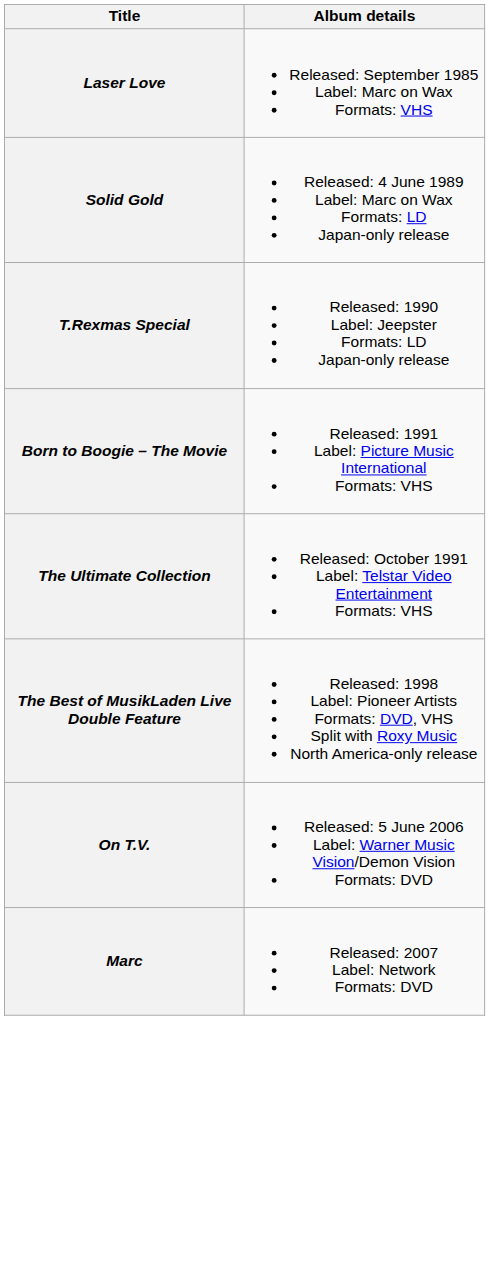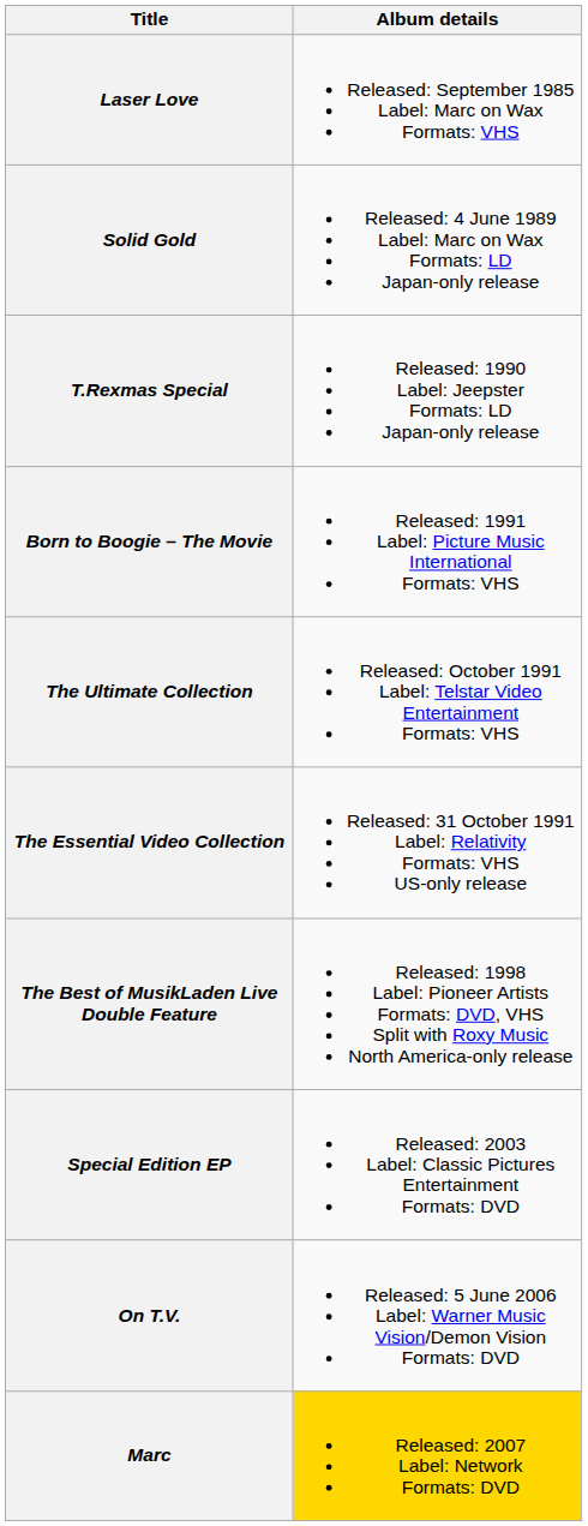 <table class="wikitable plainrowheaders" style="text-align:center;">
 <tr>
 <th scope="col" style="width:15em;">Title</th>
 <th scope="col" style="width:15em;">Album details</th>
 </tr>
 <tr>
 <th scope="row"><em>Laser Love</em></th>
 <td><br><ul><li>Released: September 1985</li><li>Label: Marc on Wax</li><li>Formats: <a href='#'>VHS</a></li></ul></td>
 </tr>
 <tr>
 <th scope="row"><em>Solid Gold</em></th>
 <td><br><ul><li>Released: 4 June 1989</li><li>Label: Marc on Wax</li><li>Formats: <a href='#'>LD</a></li><li>Japan-only release</li></ul></td>
 </tr>
 <tr>
 <th scope="row"><em>T.Rexmas Special</em></th>
 <td><br><ul><li>Released: 1990</li><li>Label: Jeepster</li><li>Formats: LD</li><li>Japan-only release</li></ul></td>
 </tr>
 <tr>
 <th scope="row"><em>Born to Boogie – The Movie</em></th>
 <td><br><ul><li>Released: 1991</li><li>Label: <a href='#'>Picture Music International</a></li><li>Formats: VHS</li></ul></td>
 </tr>
 <tr>
 <th scope="row"><em>The Ultimate Collection</em></th>
 <td><br><ul><li>Released: October 1991</li><li>Label: <a href='#'>Telstar Video Entertainment</a></li><li>Formats: VHS</li></ul></td>
 </tr>
 <tr>
+<th scope="row"><em>The Essential Video Collection</em></th>
+<td><br><ul><li>Released: 31 October 1991</li><li>Label: <a href='#'>Relativity</a></li><li>Formats: VHS</li><li>US-only release</li></ul></td>
+</tr>
+<tr>
 <th scope="row"><em>The Best of MusikLaden Live Double Feature</em></th>
 <td><br><ul><li>Released: 1998</li><li>Label: Pioneer Artists</li><li>Formats: <a href='#'>DVD</a>, VHS</li><li>Split with <a href='#'>Roxy Music</a></li><li>North America-only release</li></ul></td>
+</tr>
+<tr>
+<th scope="row"><em>Special Edition EP</em></th>
+<td><br><ul><li>Released: 2003</li><li>Label: Classic Pictures Entertainment</li><li>Formats: DVD</li></ul></td>
 </tr>
 <tr>
 <th scope="row"><em>On T.V.</em></th>
 <td><br><ul><li>Released: 5 June 2006</li><li>Label: <a href='#'>Warner Music Vision</a>/Demon Vision</li><li>Formats: DVD</li></ul></td>
 </tr>
 <tr>
 <th scope="row"><em>Marc</em></th>
-<td><br><ul><li>Released: 2007</li><li>Label: Network</li><li>Formats: DVD</li></ul></td>
+<td style="background: gold;"><br><ul><li>Released: 2007</li><li>Label: Network</li><li>Formats: DVD</li></ul></td>
 </tr>
 </table>
